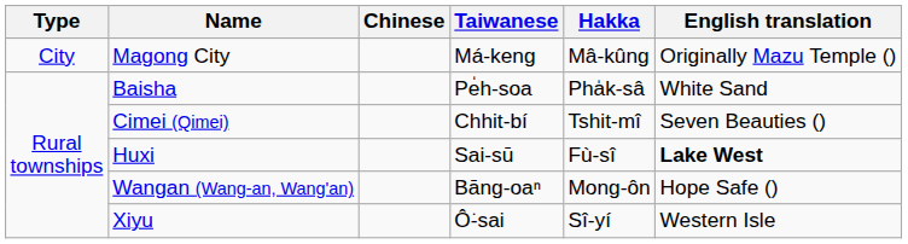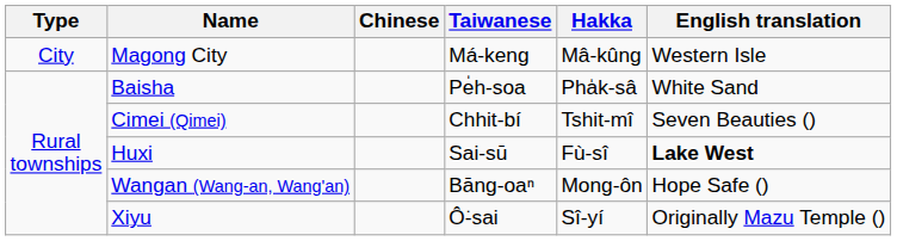 <table class=wikitable>
 <tr>
 <th>Type</th>
 <th>Name</th>
 <th>Chinese</th>
 <th><a href='#'>Taiwanese</a></th>
 <th><a href='#'>Hakka</a></th>
 <th>English translation</th>
 </tr>
 <tr>
 <td align=center><a href='#'>City</a></td>
 <td><a href='#'>Magong</a> City</td>
 <td></td>
 <td>Má-keng</td>
 <td>Mâ-kûng</td>
-<td>Originally <a href='#'>Mazu</a> Temple ()</td>
+<td>Western Isle</td>
 </tr>
 <tr>
 <td rowspan=5 align=center><a href='#'>Rural<br>townships</a></td>
 <td><a href='#'>Baisha</a></td>
 <td></td>
 <td>Pe̍h-soa</td>
 <td>Pha̍k-sâ</td>
 <td>White Sand</td>
 </tr>
 <tr>
 <td><a href='#'>Cimei <small>(Qimei)</small></a></td>
 <td></td>
 <td>Chhit-bí</td>
 <td>Tshit-mî</td>
 <td>Seven Beauties ()</td>
 </tr>
 <tr>
 <td><a href='#'>Huxi</a></td>
 <td></td>
 <td>Sai-sū</td>
 <td>Fù-sî</td>
 <td><strong>Lake West</strong></td>
 </tr>
 <tr>
 <td><a href='#'>Wangan <small>(Wang-an, Wang'an)</small></a></td>
 <td></td>
 <td>Bāng-oaⁿ</td>
 <td>Mong-ôn</td>
 <td>Hope Safe ()</td>
 </tr>
 <tr>
 <td><a href='#'>Xiyu</a></td>
 <td></td>
 <td>Ô͘-sai</td>
 <td>Sî-yí</td>
-<td>Western Isle</td>
+<td>Originally <a href='#'>Mazu</a> Temple ()</td>
 </tr>
 </table>
